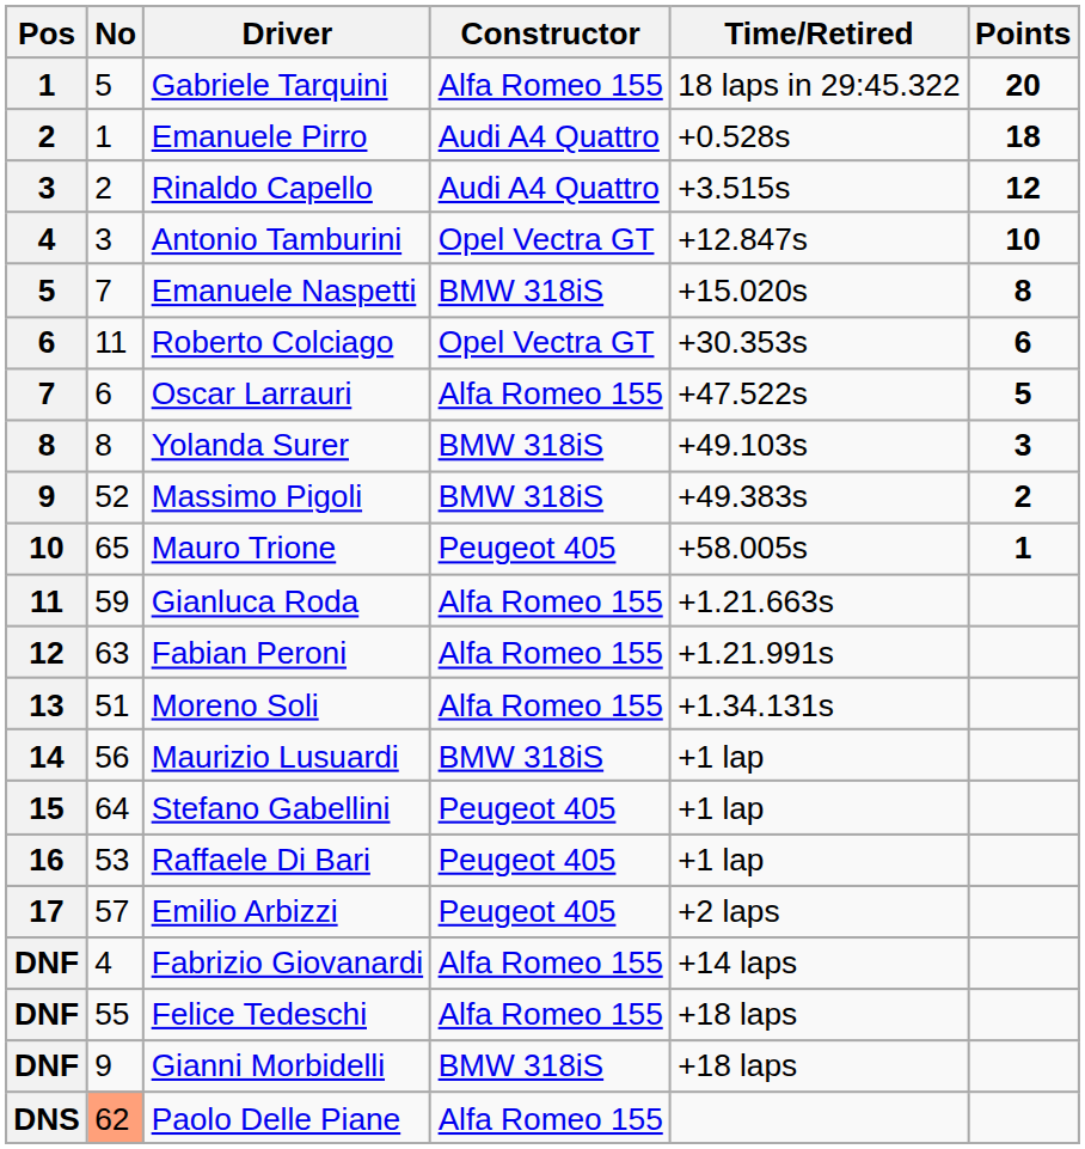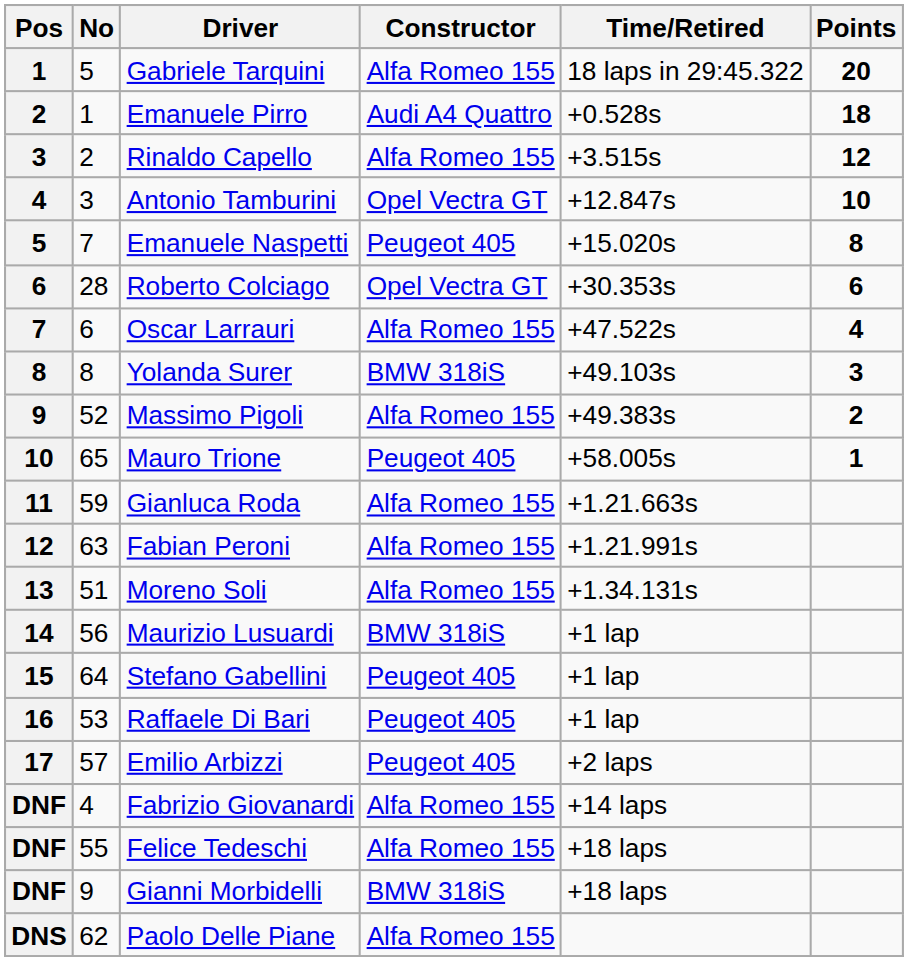 <table class="wikitable" style="font-size: 80%;">
 <tr>
 <th>Pos</th>
 <th>No</th>
 <th>Driver</th>
 <th>Constructor</th>
 <th>Time/Retired</th>
 <th>Points</th>
 </tr>
 <tr>
 <th>1</th>
 <td>5</td>
 <td> <a href='#'>Gabriele Tarquini</a></td>
 <td><a href='#'>Alfa Romeo 155</a></td>
 <td>18 laps in 29:45.322</td>
 <td align=center><strong>20</strong></td>
 </tr>
 <tr>
 <th>2</th>
 <td>1</td>
 <td> <a href='#'>Emanuele Pirro</a></td>
 <td><a href='#'>Audi A4 Quattro</a></td>
 <td>+0.528s</td>
 <td align=center><strong>18</strong></td>
 </tr>
 <tr>
 <th>3</th>
 <td>2</td>
 <td> <a href='#'>Rinaldo Capello</a></td>
-<td><a href='#'>Audi A4 Quattro</a></td>
+<td><a href='#'>Alfa Romeo 155</a></td>
 <td>+3.515s</td>
 <td align=center><strong>12</strong></td>
 </tr>
 <tr>
 <th>4</th>
 <td>3</td>
 <td> <a href='#'>Antonio Tamburini</a></td>
 <td><a href='#'> Opel Vectra GT</a></td>
 <td>+12.847s</td>
 <td align=center><strong>10</strong></td>
 </tr>
 <tr>
 <th>5</th>
 <td>7</td>
 <td> <a href='#'>Emanuele Naspetti</a></td>
-<td><a href='#'>BMW 318iS</a></td>
+<td><a href='#'>Peugeot 405</a></td>
 <td>+15.020s</td>
 <td align=center><strong>8</strong></td>
 </tr>
 <tr>
 <th>6</th>
-<td>11</td>
+<td>28</td>
 <td> <a href='#'>Roberto Colciago</a></td>
 <td><a href='#'> Opel Vectra GT</a></td>
 <td>+30.353s</td>
 <td align=center><strong>6</strong></td>
 </tr>
 <tr>
 <th>7</th>
 <td>6</td>
 <td> <a href='#'>Oscar Larrauri</a></td>
 <td><a href='#'>Alfa Romeo 155</a></td>
 <td>+47.522s</td>
-<td align=center><strong>5</strong></td>
+<td align=center><strong>4</strong></td>
 </tr>
 <tr>
 <th>8</th>
 <td>8</td>
 <td> <a href='#'>Yolanda Surer</a></td>
 <td><a href='#'>BMW 318iS</a></td>
 <td>+49.103s</td>
 <td align=center><strong>3</strong></td>
 </tr>
 <tr>
 <th>9</th>
 <td>52</td>
 <td> <a href='#'>Massimo Pigoli</a></td>
-<td><a href='#'>BMW 318iS</a></td>
+<td><a href='#'>Alfa Romeo 155</a></td>
 <td>+49.383s</td>
 <td align=center><strong>2</strong></td>
 </tr>
 <tr>
 <th>10</th>
 <td>65</td>
 <td> <a href='#'>Mauro Trione</a></td>
 <td><a href='#'>Peugeot 405</a></td>
 <td>+58.005s</td>
 <td align=center><strong>1</strong></td>
 </tr>
 <tr>
 <th>11</th>
 <td>59</td>
 <td> <a href='#'>Gianluca Roda</a></td>
 <td><a href='#'>Alfa Romeo 155</a></td>
 <td>+1.21.663s</td>
 <td></td>
 </tr>
 <tr>
 <th>12</th>
 <td>63</td>
 <td> <a href='#'>Fabian Peroni</a></td>
 <td><a href='#'>Alfa Romeo 155</a></td>
 <td>+1.21.991s</td>
 <td></td>
 </tr>
 <tr>
 <th>13</th>
 <td>51</td>
 <td> <a href='#'>Moreno Soli</a></td>
 <td><a href='#'>Alfa Romeo 155</a></td>
 <td>+1.34.131s</td>
 <td></td>
 </tr>
 <tr>
 <th>14</th>
 <td>56</td>
 <td> <a href='#'>Maurizio Lusuardi</a></td>
 <td><a href='#'>BMW 318iS</a></td>
 <td>+1 lap</td>
 <td></td>
 </tr>
 <tr>
 <th>15</th>
 <td>64</td>
 <td> <a href='#'>Stefano Gabellini</a></td>
 <td><a href='#'>Peugeot 405</a></td>
 <td>+1 lap</td>
 <td></td>
 </tr>
 <tr>
 <th>16</th>
 <td>53</td>
 <td> <a href='#'>Raffaele Di Bari</a></td>
 <td><a href='#'>Peugeot 405</a></td>
 <td>+1 lap</td>
 <td></td>
 </tr>
 <tr>
 <th>17</th>
 <td>57</td>
 <td> <a href='#'>Emilio Arbizzi</a></td>
 <td><a href='#'>Peugeot 405</a></td>
 <td>+2 laps</td>
 <td></td>
 </tr>
 <tr>
 <th>DNF</th>
 <td>4</td>
 <td> <a href='#'>Fabrizio Giovanardi</a></td>
 <td><a href='#'>Alfa Romeo 155</a></td>
 <td>+14 laps</td>
 <td></td>
 </tr>
 <tr>
 <th>DNF</th>
 <td>55</td>
 <td> <a href='#'>Felice Tedeschi</a></td>
 <td><a href='#'>Alfa Romeo 155</a></td>
 <td>+18 laps</td>
 <td></td>
 </tr>
 <tr>
 <th>DNF</th>
 <td>9</td>
 <td> <a href='#'>Gianni Morbidelli</a></td>
 <td><a href='#'>BMW 318iS</a></td>
 <td>+18 laps</td>
 <td></td>
 </tr>
 <tr>
 <th>DNS</th>
-<td style="background: lightsalmon;">62</td>
+<td>62</td>
 <td> <a href='#'>Paolo Delle Piane</a></td>
 <td><a href='#'>Alfa Romeo 155</a></td>
 <td></td>
 <td></td>
 </tr>
 <tr>
 </tr>
 </table>
